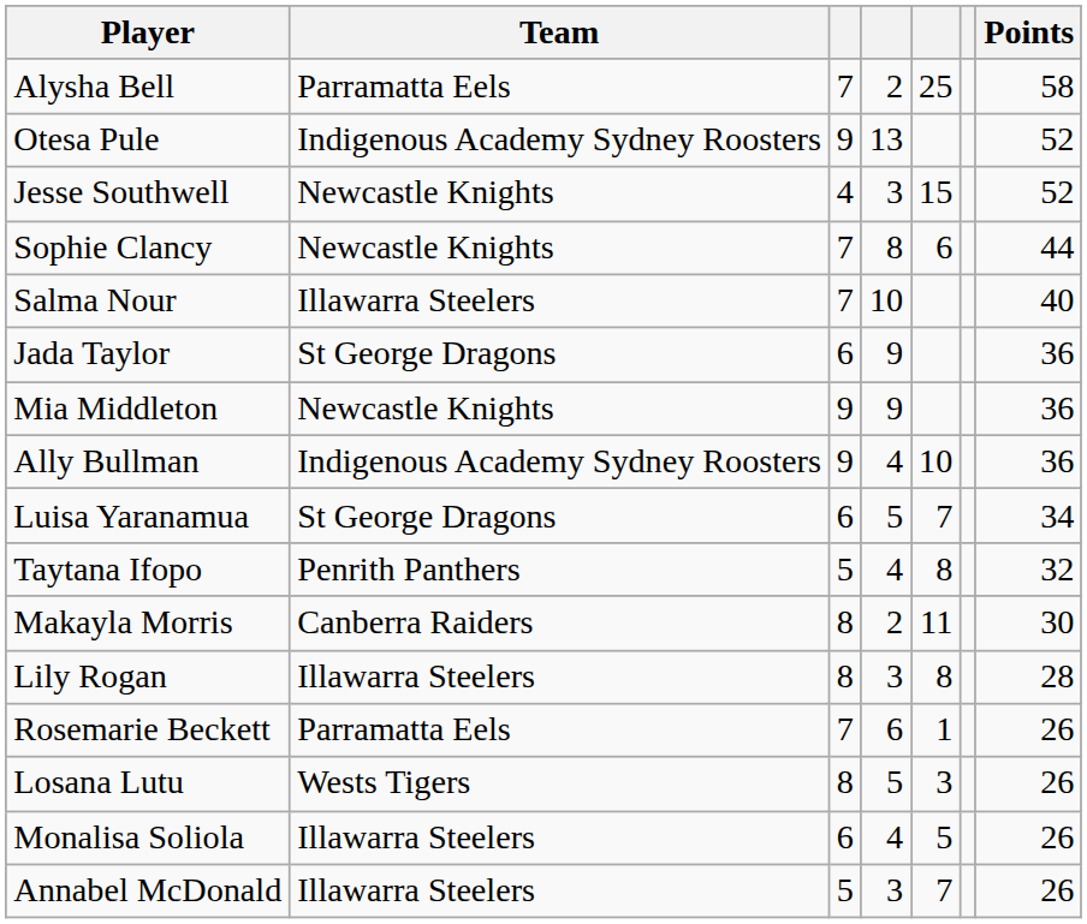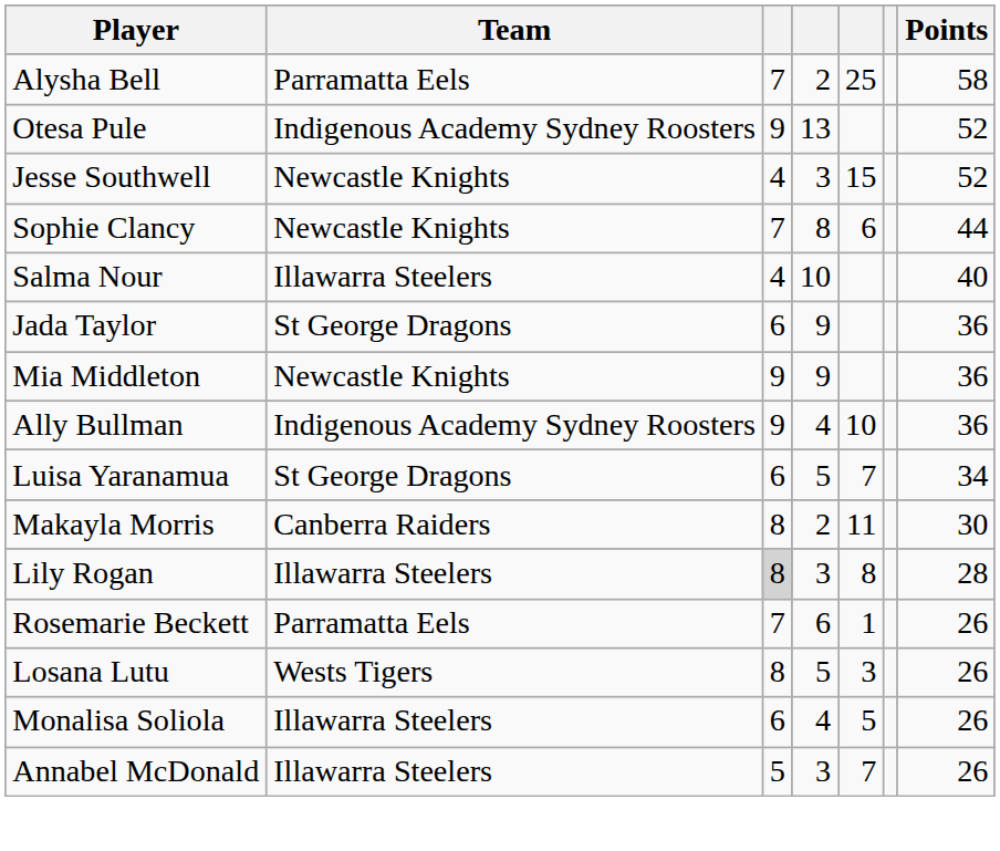 <table class="wikitable" style="text-align:right">
 <tr>
 <th>Player</th>
 <th>Team</th>
 <th></th>
 <th></th>
 <th></th>
 <th></th>
 <th>Points</th>
 </tr>
 <tr>
 <td align=left>Alysha Bell</td>
 <td align=left> Parramatta Eels</td>
 <td>7</td>
 <td>2</td>
 <td>25</td>
 <td></td>
 <td>58</td>
 </tr>
 <tr>
 <td align=left>Otesa Pule</td>
 <td align=left> Indigenous Academy Sydney Roosters</td>
 <td>9</td>
 <td>13</td>
 <td></td>
 <td></td>
 <td>52</td>
 </tr>
 <tr>
 <td align=left>Jesse Southwell</td>
 <td align=left> Newcastle Knights</td>
 <td>4</td>
 <td>3</td>
 <td>15</td>
 <td></td>
 <td>52</td>
 </tr>
 <tr>
 <td align=left>Sophie Clancy</td>
 <td align=left> Newcastle Knights</td>
 <td>7</td>
 <td>8</td>
 <td>6</td>
 <td></td>
 <td>44</td>
 </tr>
 <tr>
 <td align=left>Salma Nour</td>
 <td align=left> Illawarra Steelers</td>
-<td>7</td>
+<td>4</td>
 <td>10</td>
 <td></td>
 <td></td>
 <td>40</td>
 </tr>
 <tr>
 <td align=left>Jada Taylor</td>
 <td align=left> St George Dragons</td>
 <td>6</td>
 <td>9</td>
 <td></td>
 <td></td>
 <td>36</td>
 </tr>
 <tr>
 <td align=left>Mia Middleton</td>
 <td align=left> Newcastle Knights</td>
 <td>9</td>
 <td>9</td>
 <td></td>
 <td></td>
 <td>36</td>
 </tr>
 <tr>
 <td align=left>Ally Bullman</td>
 <td align=left> Indigenous Academy Sydney Roosters</td>
 <td>9</td>
 <td>4</td>
 <td>10</td>
 <td></td>
 <td>36</td>
 </tr>
 <tr>
 <td align=left>Luisa Yaranamua</td>
 <td align=left> St George Dragons</td>
 <td>6</td>
 <td>5</td>
 <td>7</td>
 <td></td>
 <td>34</td>
 </tr>
 <tr>
-<td align=left>Taytana Ifopo</td>
-<td align=left> Penrith Panthers</td>
-<td>5</td>
-<td>4</td>
-<td>8</td>
-<td></td>
-<td>32</td>
-</tr>
-<tr>
 <td align=left>Makayla Morris</td>
 <td align=left> Canberra Raiders</td>
 <td>8</td>
 <td>2</td>
 <td>11</td>
 <td></td>
 <td>30</td>
 </tr>
 <tr>
 <td align=left>Lily Rogan</td>
 <td align=left> Illawarra Steelers</td>
-<td>8</td>
+<td style="background: lightgrey;">8</td>
 <td>3</td>
 <td>8</td>
 <td></td>
 <td>28</td>
 </tr>
 <tr>
 <td align=left>Rosemarie Beckett</td>
 <td align=left> Parramatta Eels</td>
 <td>7</td>
 <td>6</td>
 <td>1</td>
 <td></td>
 <td>26</td>
 </tr>
 <tr>
 <td align=left>Losana Lutu</td>
 <td align=left> Wests Tigers</td>
 <td>8</td>
 <td>5</td>
 <td>3</td>
 <td></td>
 <td>26</td>
 </tr>
 <tr>
 <td align=left>Monalisa Soliola</td>
 <td align=left> Illawarra Steelers</td>
 <td>6</td>
 <td>4</td>
 <td>5</td>
 <td></td>
 <td>26</td>
 </tr>
 <tr>
 <td align=left>Annabel McDonald</td>
 <td align=left> Illawarra Steelers</td>
 <td>5</td>
 <td>3</td>
 <td>7</td>
 <td></td>
 <td>26</td>
 </tr>
 </table>
